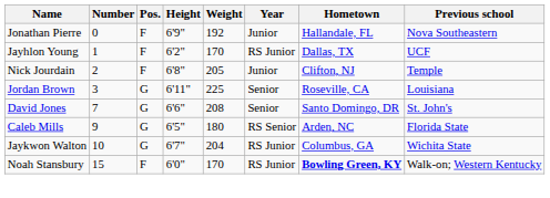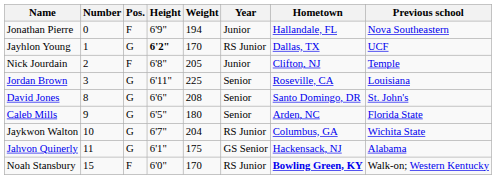 <table class="wikitable sortable" border="1">
 <tr>
 <th>Name</th>
 <th>Number</th>
 <th>Pos.</th>
 <th>Height</th>
 <th>Weight</th>
 <th>Year</th>
 <th>Hometown</th>
 <th class="unsortable">Previous school</th>
 </tr>
 <tr>
 <td>Jonathan Pierre</td>
 <td>0</td>
 <td>F</td>
 <td>6'9"</td>
-<td>192</td>
+<td>194</td>
 <td>Junior</td>
 <td><a href='#'>Hallandale, FL</a></td>
 <td><a href='#'>Nova Southeastern</a></td>
 </tr>
 <tr>
 <td>Jayhlon Young</td>
 <td>1</td>
-<td>F</td>
-<td>6'2"</td>
+<td>G</td>
+<td><strong>6'2"</strong></td>
 <td>170</td>
 <td>RS Junior</td>
 <td><a href='#'>Dallas, TX</a></td>
 <td><a href='#'>UCF</a></td>
 </tr>
 <tr>
 <td>Nick Jourdain</td>
 <td>2</td>
 <td>F</td>
 <td>6'8"</td>
 <td>205</td>
 <td>Junior</td>
 <td><a href='#'>Clifton, NJ</a></td>
 <td><a href='#'>Temple</a></td>
 </tr>
 <tr>
 <td><a href='#'>Jordan Brown</a></td>
 <td>3</td>
 <td>G</td>
 <td>6'11"</td>
 <td>225</td>
 <td>Senior</td>
 <td><a href='#'>Roseville, CA</a></td>
 <td><a href='#'>Louisiana</a></td>
 </tr>
 <tr>
 <td><a href='#'>David Jones</a></td>
-<td>7</td>
+<td>8</td>
 <td>G</td>
 <td>6'6"</td>
 <td>208</td>
 <td>Senior</td>
 <td><a href='#'>Santo Domingo, DR</a></td>
 <td><a href='#'>St. John's</a></td>
 </tr>
 <tr>
 <td><a href='#'>Caleb Mills</a></td>
 <td>9</td>
 <td>G</td>
 <td>6'5"</td>
 <td>180</td>
-<td>RS Senior</td>
+<td>Senior</td>
 <td><a href='#'>Arden, NC</a></td>
 <td><a href='#'>Florida State</a></td>
 </tr>
 <tr>
 <td>Jaykwon Walton</td>
 <td>10</td>
 <td>G</td>
 <td>6'7"</td>
 <td>204</td>
 <td>RS Junior</td>
 <td><a href='#'>Columbus, GA</a></td>
 <td><a href='#'>Wichita State</a></td>
 </tr>
 <tr>
+<td><a href='#'>Jahvon Quinerly</a></td>
+<td>11</td>
+<td>G</td>
+<td>6'1"</td>
+<td>175</td>
+<td>GS Senior</td>
+<td><a href='#'>Hackensack, NJ</a></td>
+<td><a href='#'>Alabama</a></td>
+</tr>
+<tr>
 <td>Noah Stansbury</td>
 <td>15</td>
 <td>F</td>
 <td>6'0"</td>
 <td>170</td>
 <td>RS Junior</td>
 <td><strong><a href='#'>Bowling Green, KY</a></strong></td>
 <td>Walk-on; <a href='#'>Western Kentucky</a></td>
 </tr>
 </table>
